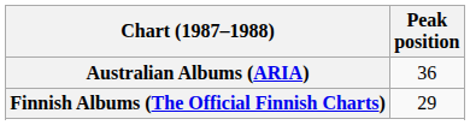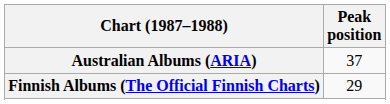 <table class="wikitable sortable plainrowheaders" style="text-align:center">
 <tr>
 <th scope="col">Chart (1987–1988)</th>
 <th scope="col">Peak<br>position</th>
 </tr>
 <tr>
 <th scope="row">Australian Albums (<a href='#'>ARIA</a>)</th>
-<td>36</td>
+<td>37</td>
 </tr>
 <tr>
 </tr>
 <tr>
 </tr>
 <tr>
 <th scope="row">Finnish Albums (<a href='#'>The Official Finnish Charts</a>)</th>
 <td>29</td>
 </tr>
 <tr>
 </tr>
 <tr>
 </tr>
 <tr>
 </tr>
 <tr>
 </tr>
 <tr>
 </tr>
 <tr>
 </tr>
 </table>
